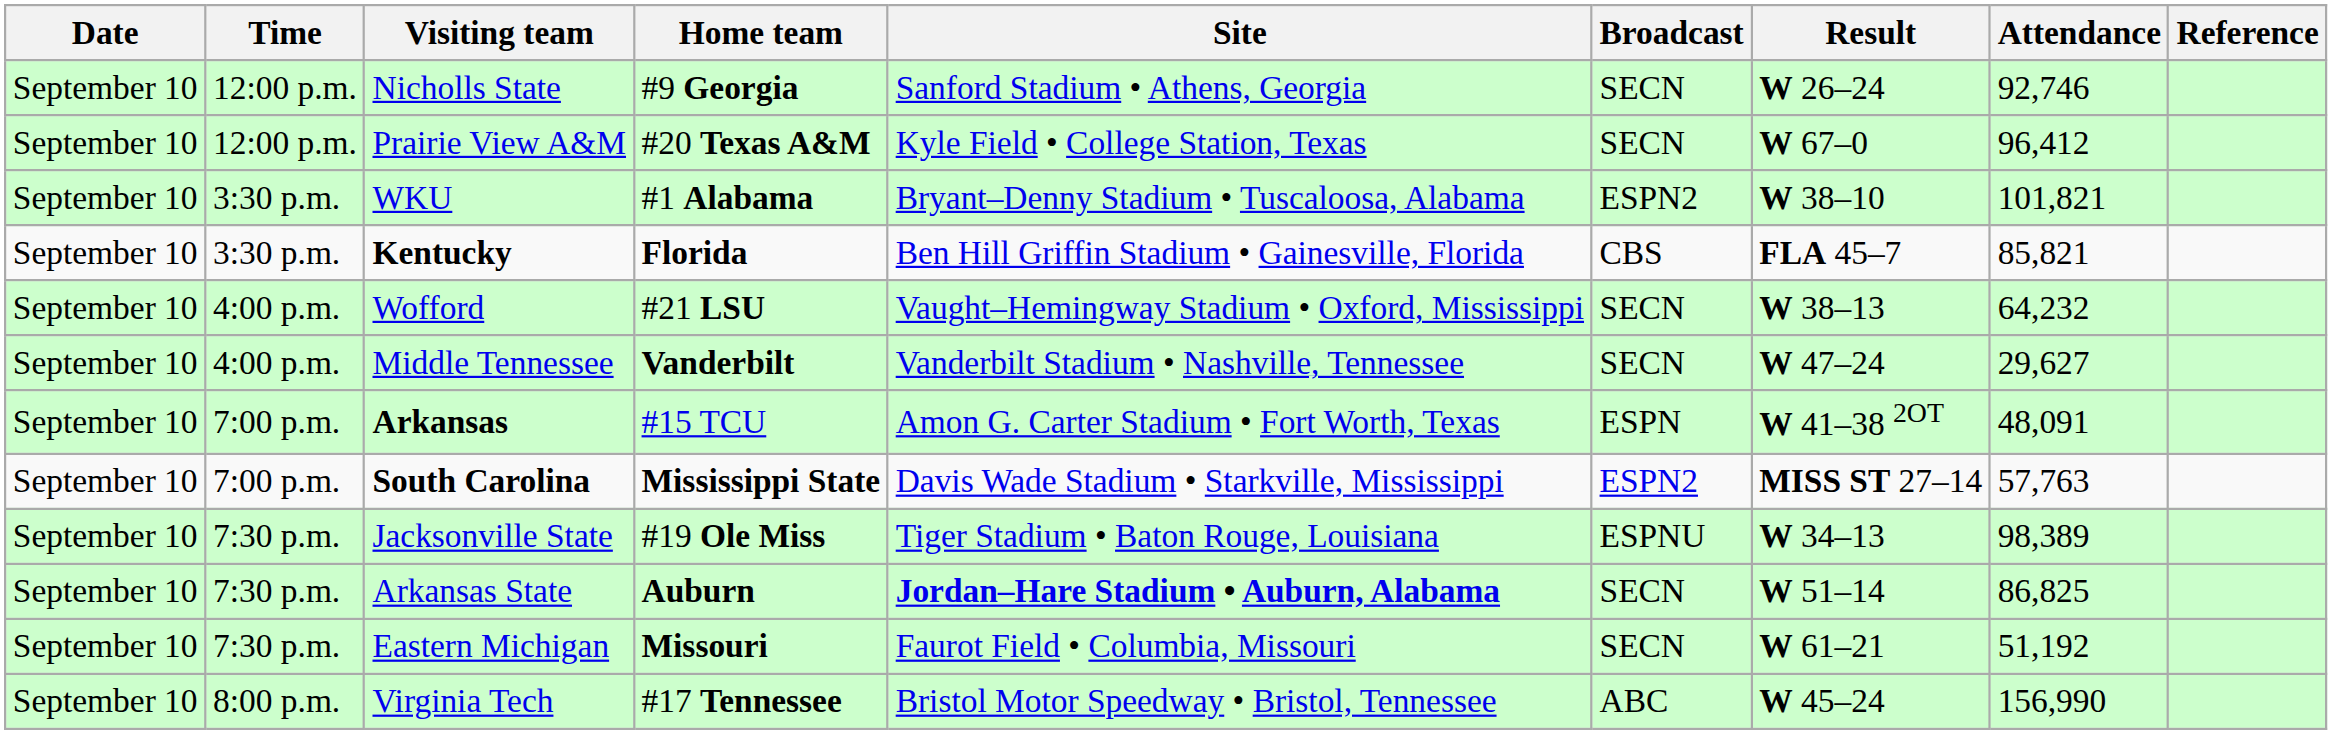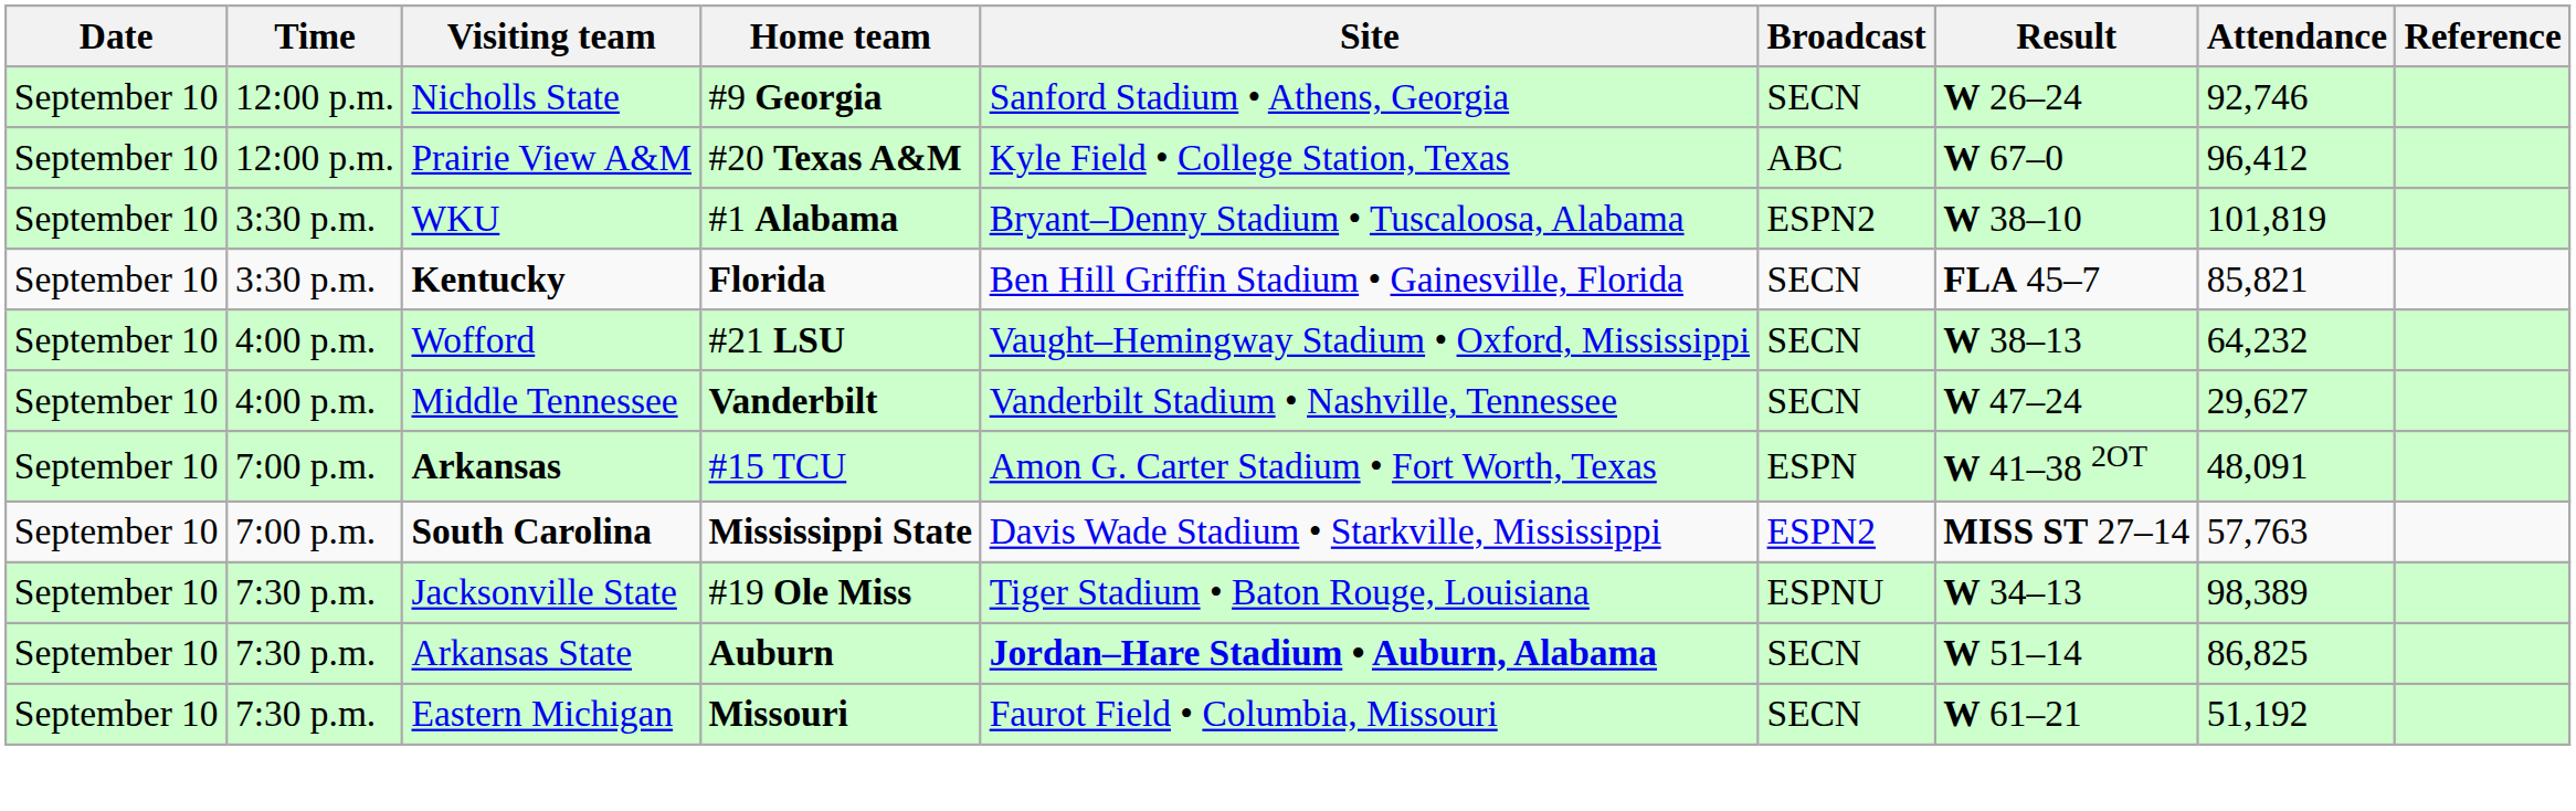 <table class="wikitable" style="font-size:95%;">
 <tr>
 <th>Date</th>
 <th>Time</th>
 <th>Visiting team</th>
 <th>Home team</th>
 <th>Site</th>
 <th>Broadcast</th>
 <th>Result</th>
 <th>Attendance</th>
 <th class="unsortable">Reference</th>
 </tr>
 <tr bgcolor=ccffcc>
 <td>September 10</td>
 <td>12:00 p.m.</td>
 <td><a href='#'>Nicholls State</a></td>
 <td>#9 <strong>Georgia</strong></td>
 <td><a href='#'>Sanford Stadium</a> • <a href='#'>Athens, Georgia</a></td>
 <td>SECN</td>
 <td><strong>W</strong> 26–24</td>
 <td>92,746</td>
 <td></td>
 </tr>
 <tr bgcolor=ccffcc>
 <td>September 10</td>
 <td>12:00 p.m.</td>
 <td><a href='#'>Prairie View A&M</a></td>
 <td>#20 <strong>Texas A&M</strong></td>
 <td><a href='#'>Kyle Field</a> • <a href='#'>College Station, Texas</a></td>
-<td>SECN</td>
+<td>ABC</td>
 <td><strong>W</strong> 67–0</td>
 <td>96,412</td>
 <td></td>
 </tr>
 <tr bgcolor=ccffcc>
 <td>September 10</td>
 <td>3:30 p.m.</td>
 <td><a href='#'>WKU</a></td>
 <td>#1 <strong>Alabama</strong></td>
 <td><a href='#'>Bryant–Denny Stadium</a> • <a href='#'>Tuscaloosa, Alabama</a></td>
 <td>ESPN2</td>
 <td><strong>W</strong> 38–10</td>
-<td>101,821</td>
+<td>101,819</td>
 <td></td>
 </tr>
 <tr bgcolor=>
 <td>September 10</td>
 <td>3:30 p.m.</td>
 <td><strong>Kentucky</strong></td>
 <td><strong>Florida</strong></td>
 <td><a href='#'>Ben Hill Griffin Stadium</a> • <a href='#'>Gainesville, Florida</a></td>
-<td>CBS</td>
+<td>SECN</td>
 <td><strong>FLA</strong> 45–7</td>
 <td>85,821</td>
 <td></td>
 </tr>
 <tr bgcolor=ccffcc>
 <td>September 10</td>
 <td>4:00 p.m.</td>
 <td><a href='#'>Wofford</a></td>
 <td>#21 <strong>LSU</strong></td>
 <td><a href='#'>Vaught–Hemingway Stadium</a> • <a href='#'>Oxford, Mississippi</a></td>
 <td>SECN</td>
 <td><strong>W</strong> 38–13</td>
 <td>64,232</td>
 <td></td>
 </tr>
 <tr bgcolor=ccffcc>
 <td>September 10</td>
 <td>4:00 p.m.</td>
 <td><a href='#'>Middle Tennessee</a></td>
 <td><strong>Vanderbilt</strong></td>
 <td><a href='#'>Vanderbilt Stadium</a> • <a href='#'>Nashville, Tennessee</a></td>
 <td>SECN</td>
 <td><strong>W</strong> 47–24</td>
 <td>29,627</td>
 <td></td>
 </tr>
 <tr bgcolor=ccffcc>
 <td>September 10</td>
 <td>7:00 p.m.</td>
 <td><strong>Arkansas</strong></td>
 <td><a href='#'>#15 TCU</a></td>
 <td><a href='#'>Amon G. Carter Stadium</a> • <a href='#'>Fort Worth, Texas</a></td>
 <td>ESPN</td>
 <td><strong>W</strong> 41–38 <sup>2OT</sup></td>
 <td>48,091</td>
 <td></td>
 </tr>
 <tr bgcolor=>
 <td>September 10</td>
 <td>7:00 p.m.</td>
 <td><strong>South Carolina</strong></td>
 <td><strong>Mississippi State</strong></td>
 <td><a href='#'>Davis Wade Stadium</a> • <a href='#'>Starkville, Mississippi</a></td>
 <td><a href='#'>ESPN2</a></td>
 <td><strong>MISS ST</strong> 27–14</td>
 <td>57,763</td>
 <td></td>
 </tr>
 <tr bgcolor=ccffcc>
 <td>September 10</td>
 <td>7:30 p.m.</td>
 <td><a href='#'>Jacksonville State</a></td>
 <td>#19 <strong>Ole Miss</strong></td>
 <td><a href='#'>Tiger Stadium</a> • <a href='#'>Baton Rouge, Louisiana</a></td>
 <td>ESPNU</td>
 <td><strong>W</strong> 34–13</td>
 <td>98,389</td>
 <td></td>
 </tr>
 <tr bgcolor=ccffcc>
 <td>September 10</td>
 <td>7:30 p.m.</td>
 <td><a href='#'>Arkansas State</a></td>
 <td><strong>Auburn</strong></td>
 <td><strong><a href='#'>Jordan–Hare Stadium</a> • <a href='#'>Auburn, Alabama</a></strong></td>
 <td>SECN</td>
 <td><strong>W</strong> 51–14</td>
 <td>86,825</td>
 <td></td>
 </tr>
 <tr bgcolor=ccffcc>
 <td>September 10</td>
 <td>7:30 p.m.</td>
 <td><a href='#'>Eastern Michigan</a></td>
 <td><strong>Missouri</strong></td>
 <td><a href='#'>Faurot Field</a> • <a href='#'>Columbia, Missouri</a></td>
 <td>SECN</td>
 <td><strong>W</strong> 61–21</td>
 <td>51,192</td>
 <td></td>
 </tr>
-<tr bgcolor=ccffcc>
-<td>September 10</td>
-<td>8:00 p.m.</td>
-<td><a href='#'>Virginia Tech</a></td>
-<td>#17 <strong>Tennessee</strong></td>
-<td><a href='#'>Bristol Motor Speedway</a> • <a href='#'>Bristol, Tennessee</a></td>
-<td>ABC</td>
-<td><strong>W</strong> 45–24</td>
-<td>156,990</td>
-<td></td>
-</tr>
 </table>
